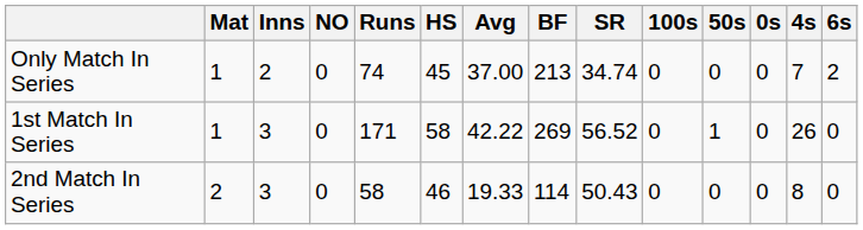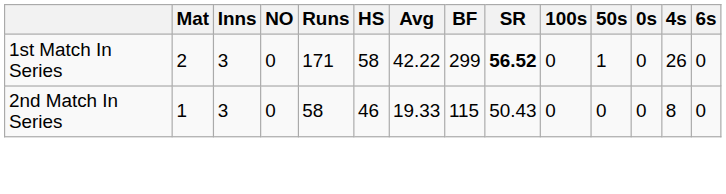 <table class="wikitable">
 <tr>
 <th></th>
 <th>Mat</th>
 <th>Inns</th>
 <th>NO</th>
 <th>Runs</th>
 <th>HS</th>
 <th>Avg</th>
 <th>BF</th>
 <th>SR</th>
 <th>100s</th>
 <th>50s</th>
 <th>0s</th>
 <th>4s</th>
 <th>6s</th>
 </tr>
 <tr>
-<td>Only Match In Series</td>
-<td>1</td>
+<td>1st Match In Series</td>
 <td>2</td>
-<td>0</td>
-<td>74</td>
-<td>45</td>
-<td>37.00</td>
-<td>213</td>
-<td>34.74</td>
-<td>0</td>
-<td>0</td>
-<td>0</td>
-<td>7</td>
-<td>2</td>
-</tr>
-<tr>
-<td>1st Match In Series</td>
-<td>1</td>
 <td>3</td>
 <td>0</td>
 <td>171</td>
 <td>58</td>
 <td>42.22</td>
-<td>269</td>
-<td>56.52</td>
+<td>299</td>
+<td><strong>56.52</strong></td>
 <td>0</td>
 <td>1</td>
 <td>0</td>
 <td>26</td>
 <td>0</td>
 </tr>
 <tr>
 <td>2nd Match In Series</td>
-<td>2</td>
+<td>1</td>
 <td>3</td>
 <td>0</td>
 <td>58</td>
 <td>46</td>
 <td>19.33</td>
-<td>114</td>
+<td>115</td>
 <td>50.43</td>
 <td>0</td>
 <td>0</td>
 <td>0</td>
 <td>8</td>
 <td>0</td>
 </tr>
 </table>
